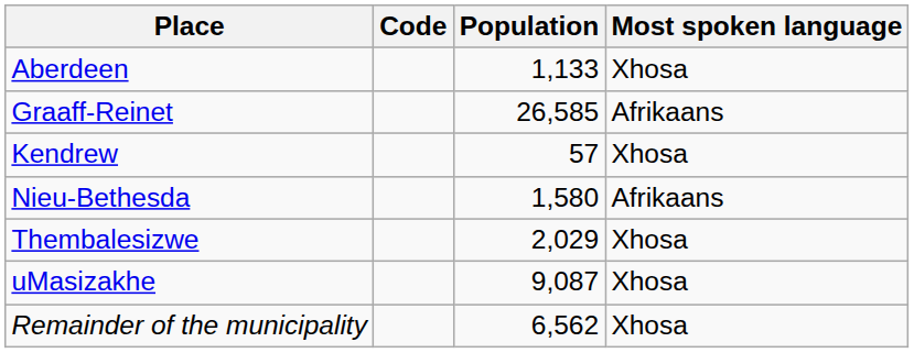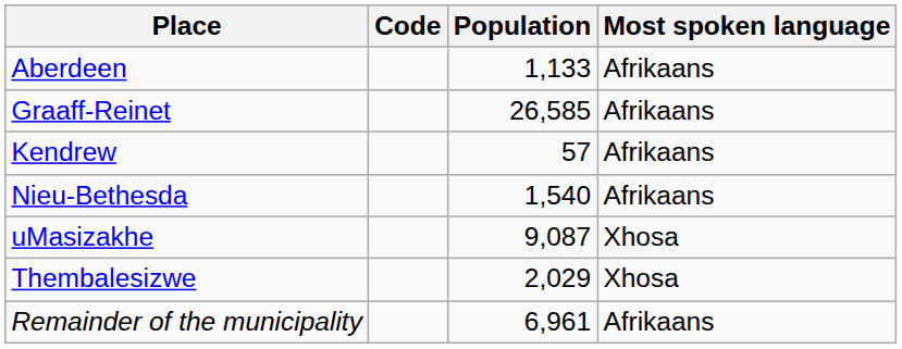 <table class="wikitable sortable">
 <tr>
 <th>Place</th>
 <th>Code</th>
 <th>Population</th>
 <th>Most spoken language</th>
 </tr>
 <tr>
 <td><a href='#'>Aberdeen</a></td>
 <td></td>
 <td align=right>1,133</td>
-<td>Xhosa</td>
+<td>Afrikaans</td>
 </tr>
 <tr>
 <td><a href='#'>Graaff-Reinet</a></td>
 <td></td>
 <td align=right>26,585</td>
 <td>Afrikaans</td>
 </tr>
 <tr>
 <td><a href='#'>Kendrew</a></td>
 <td></td>
 <td align=right>57</td>
-<td>Xhosa</td>
+<td>Afrikaans</td>
 </tr>
 <tr>
 <td><a href='#'>Nieu-Bethesda</a></td>
 <td></td>
-<td align=right>1,580</td>
+<td align=right>1,540</td>
 <td>Afrikaans</td>
+</tr>
+<tr>
+<td><a href='#'>uMasizakhe</a></td>
+<td></td>
+<td align=right>9,087</td>
+<td>Xhosa</td>
 </tr>
 <tr>
 <td><a href='#'>Thembalesizwe</a></td>
 <td></td>
 <td align=right>2,029</td>
 <td>Xhosa</td>
 </tr>
 <tr>
-<td><a href='#'>uMasizakhe</a></td>
-<td></td>
-<td align=right>9,087</td>
-<td>Xhosa</td>
-</tr>
-<tr>
 <td><em>Remainder of the municipality</em></td>
 <td></td>
-<td align=right>6,562</td>
-<td>Xhosa</td>
+<td align=right>6,961</td>
+<td>Afrikaans</td>
 </tr>
 </table>
